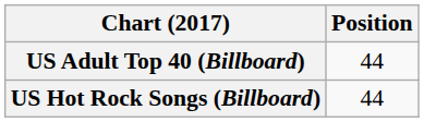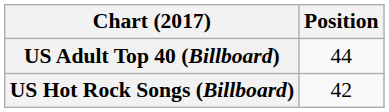 <table class="wikitable sortable plainrowheaders" style="text-align:center">
 <tr>
 <th scope="col">Chart (2017)</th>
 <th scope="col">Position</th>
 </tr>
 <tr>
 <th scope="row">US Adult Top 40 (<em>Billboard</em>)</th>
 <td>44</td>
 </tr>
 <tr>
 <th scope="row">US Hot Rock Songs (<em>Billboard</em>)</th>
-<td>44</td>
+<td>42</td>
 </tr>
 </table>
